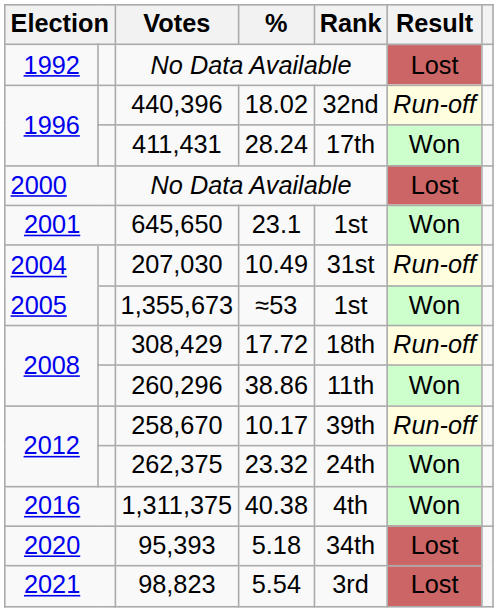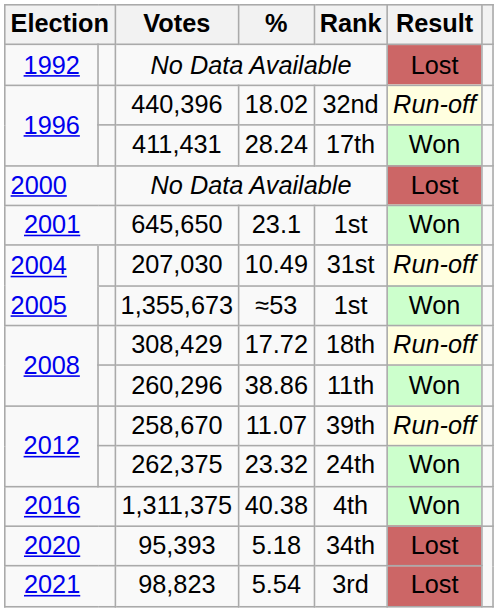 <table class="wikitable" style="text-align:center;">
 <tr>
 <th colspan="2">Election</th>
 <th>Votes</th>
 <th>%</th>
 <th>Rank</th>
 <th>Result</th>
 <th></th>
 </tr>
 <tr>
 <td><a href='#'>1992</a></td>
 <td></td>
 <td colspan=3><em>No Data Available</em></td>
 <td style="background-color:#C66">Lost</td>
 <td></td>
 </tr>
 <tr>
 <td rowspan="2"><a href='#'>1996</a></td>
 <td></td>
 <td>440,396</td>
 <td>18.02</td>
 <td>32nd</td>
 <td style="background-color:#FFFFE0"><em>Run-off</em></td>
 </tr>
 <tr>
 <td></td>
 <td> 411,431</td>
 <td> 28.24</td>
 <td>17th</td>
 <td style="background-color:#CCFFCC">Won</td>
 <td></td>
 </tr>
 <tr>
 <td colspan=2; align=left><a href='#'>2000</a></td>
 <td colspan=3><em>No Data Available</em></td>
 <td style="background-color:#C66">Lost</td>
 <td></td>
 </tr>
 <tr>
 <td style=border-right-style:hidden;><a href='#'>2001</a></td>
 <td></td>
 <td>645,650</td>
 <td>23.1</td>
 <td>1st</td>
 <td style="background-color:#CCFFCC">Won</td>
 <td></td>
 </tr>
 <tr>
 <td style=border-bottom-style:hidden; align=left><a href='#'>2004</a></td>
 <td></td>
 <td> 207,030</td>
 <td> 10.49</td>
 <td>31st</td>
 <td style="background-color:#FFFFE0"><em>Run-off</em></td>
 <td></td>
 </tr>
 <tr>
 <td align=left><a href='#'>2005</a></td>
 <td></td>
 <td> 1,355,673</td>
 <td> ≈53</td>
 <td>1st</td>
 <td style="background-color:#CCFFCC">Won</td>
 <td></td>
 </tr>
 <tr>
 <td rowspan="2"><a href='#'>2008</a></td>
 <td></td>
 <td> 308,429</td>
 <td> 17.72</td>
 <td>18th</td>
 <td style="background-color:#FFFFE0"><em>Run-off</em></td>
 <td></td>
 </tr>
 <tr>
 <td></td>
 <td> 260,296</td>
 <td> 38.86</td>
 <td>11th</td>
 <td style="background-color:#CCFFCC">Won</td>
 <td></td>
 </tr>
 <tr>
 <td rowspan="2"><a href='#'>2012</a></td>
 <td></td>
 <td> 258,670</td>
-<td> 10.17</td>
+<td> 11.07</td>
 <td>39th</td>
 <td style="background-color:#FFFFE0"><em>Run-off</em></td>
 <td></td>
 </tr>
 <tr>
 <td></td>
 <td> 262,375</td>
 <td> 23.32</td>
 <td>24th</td>
 <td style="background-color:#CCFFCC">Won</td>
 <td></td>
 </tr>
 <tr>
 <td style=border-right-style:hidden;><a href='#'>2016</a></td>
 <td></td>
 <td> 1,311,375</td>
 <td> 40.38</td>
 <td>4th</td>
 <td style="background-color:#CCFFCC">Won</td>
 <td></td>
 </tr>
 <tr>
 <td style=border-right-style:hidden;><a href='#'>2020</a></td>
 <td></td>
 <td> 95,393</td>
 <td> 5.18</td>
 <td>34th</td>
 <td style="background-color:#C66">Lost</td>
 </tr>
 <tr>
 <td style=border-right-style:hidden;><a href='#'>2021</a></td>
 <td></td>
 <td> 98,823</td>
 <td> 5.54</td>
 <td>3rd</td>
 <td style="background-color:#C66">Lost</td>
 </tr>
 </table>
